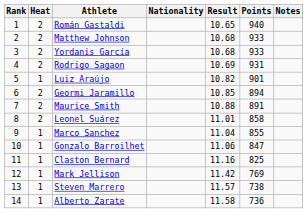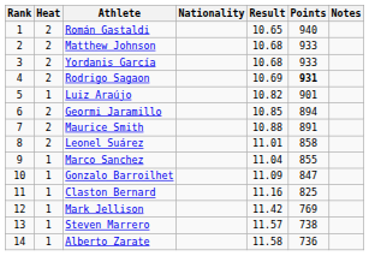 <table class="wikitable sortable" style="text-align:center">
 <tr>
 <th>Rank</th>
 <th>Heat</th>
 <th>Athlete</th>
 <th>Nationality</th>
 <th>Result</th>
 <th>Points</th>
 <th>Notes</th>
 </tr>
 <tr>
 <td>1</td>
 <td>2</td>
 <td align=left><a href='#'>Román Gastaldi</a></td>
 <td align=left></td>
 <td>10.65</td>
 <td>940</td>
 <td></td>
 </tr>
 <tr>
 <td>2</td>
 <td>2</td>
 <td align=left><a href='#'>Matthew Johnson</a></td>
 <td align=left></td>
 <td>10.68</td>
 <td>933</td>
 <td></td>
 </tr>
 <tr>
 <td>3</td>
 <td>2</td>
 <td align=left><a href='#'>Yordanis García</a></td>
 <td align=left></td>
 <td>10.68</td>
 <td>933</td>
 <td></td>
 </tr>
 <tr>
 <td>4</td>
 <td>2</td>
 <td align=left><a href='#'>Rodrigo Sagaon</a></td>
 <td align=left></td>
 <td>10.69</td>
-<td>931</td>
+<td><strong>931</strong></td>
 <td></td>
 </tr>
 <tr>
 <td>5</td>
 <td>1</td>
 <td align=left><a href='#'>Luiz Araújo</a></td>
 <td align=left></td>
 <td>10.82</td>
 <td>901</td>
 <td></td>
 </tr>
 <tr>
 <td>6</td>
 <td>2</td>
 <td align=left><a href='#'>Geormi Jaramillo</a></td>
 <td align=left></td>
 <td>10.85</td>
 <td>894</td>
 <td></td>
 </tr>
 <tr>
 <td>7</td>
 <td>2</td>
 <td align=left><a href='#'>Maurice Smith</a></td>
 <td align=left></td>
 <td>10.88</td>
 <td>891</td>
 <td></td>
 </tr>
 <tr>
 <td>8</td>
 <td>2</td>
 <td align=left><a href='#'>Leonel Suárez</a></td>
 <td align=left></td>
 <td>11.01</td>
 <td>858</td>
 <td></td>
 </tr>
 <tr>
 <td>9</td>
 <td>1</td>
 <td align=left><a href='#'>Marco Sanchez</a></td>
 <td align=left></td>
 <td>11.04</td>
 <td>855</td>
 <td></td>
 </tr>
 <tr>
 <td>10</td>
 <td>1</td>
 <td align=left><a href='#'>Gonzalo Barroilhet</a></td>
 <td align=left></td>
-<td>11.06</td>
+<td>11.09</td>
 <td>847</td>
 <td></td>
 </tr>
 <tr>
 <td>11</td>
 <td>1</td>
 <td align=left><a href='#'>Claston Bernard</a></td>
 <td align=left></td>
 <td>11.16</td>
 <td>825</td>
 <td></td>
 </tr>
 <tr>
 <td>12</td>
 <td>1</td>
 <td align=left><a href='#'>Mark Jellison</a></td>
 <td align=left></td>
 <td>11.42</td>
 <td>769</td>
 <td></td>
 </tr>
 <tr>
 <td>13</td>
 <td>1</td>
 <td align=left><a href='#'>Steven Marrero</a></td>
 <td align=left></td>
 <td>11.57</td>
 <td>738</td>
 <td></td>
 </tr>
 <tr>
 <td>14</td>
 <td>1</td>
 <td align=left><a href='#'>Alberto Zarate</a></td>
 <td align=left></td>
 <td>11.58</td>
 <td>736</td>
 <td></td>
 </tr>
 </table>
